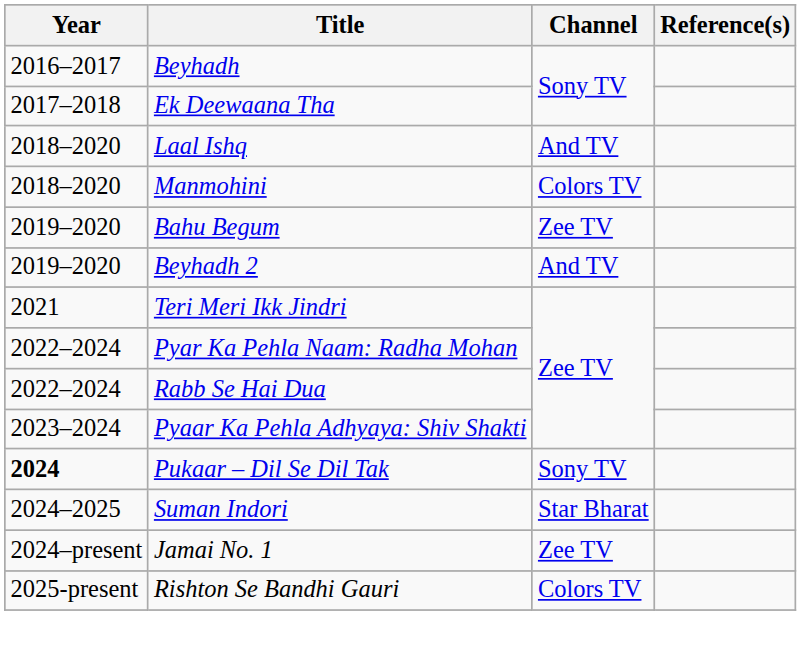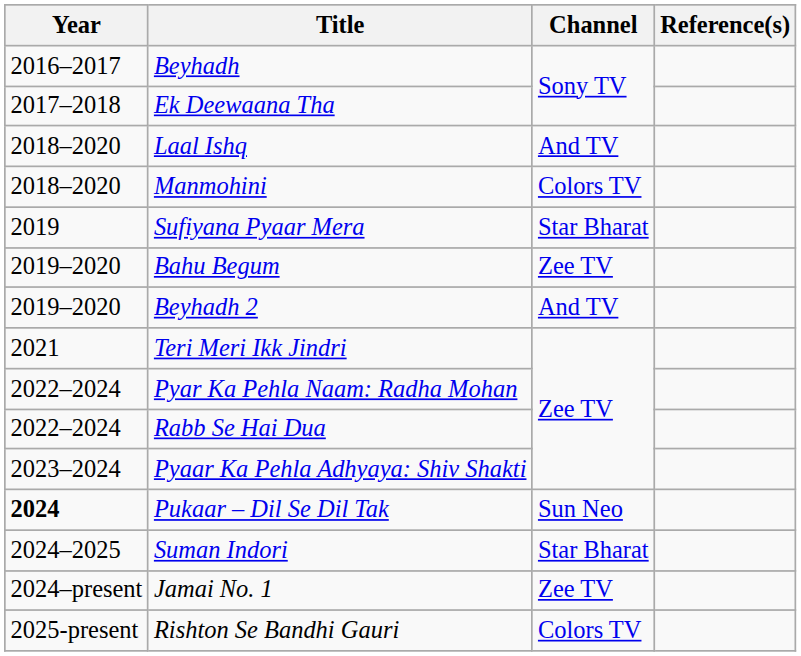 <table class="wikitable" style="font-size: 90%;">
 <tr>
 <th scope="col">Year</th>
 <th scope="col">Title</th>
 <th scope="col">Channel</th>
 <th scope="col">Reference(s)</th>
 </tr>
 <tr>
 <td>2016–2017</td>
 <td><em><a href='#'>Beyhadh</a></em></td>
 <td rowspan="2"><a href='#'>Sony TV</a></td>
 <td></td>
 </tr>
 <tr>
 <td>2017–2018</td>
 <td><em><a href='#'>Ek Deewaana Tha</a></em></td>
 <td></td>
 </tr>
 <tr>
 <td>2018–2020</td>
 <td><em><a href='#'>Laal Ishq</a></em></td>
 <td><a href='#'>And TV</a></td>
 <td></td>
 </tr>
 <tr>
 <td>2018–2020</td>
 <td><em><a href='#'>Manmohini</a></em></td>
 <td><a href='#'>Colors TV</a></td>
+<td></td>
+</tr>
+<tr>
+<td>2019</td>
+<td><em><a href='#'>Sufiyana Pyaar Mera</a></em></td>
+<td><a href='#'>Star Bharat</a></td>
 <td></td>
 </tr>
 <tr>
 <td>2019–2020</td>
 <td><em><a href='#'>Bahu Begum</a></em></td>
 <td><a href='#'>Zee TV</a></td>
 <td></td>
 </tr>
 <tr>
 <td>2019–2020</td>
 <td><em><a href='#'>Beyhadh 2</a></em></td>
 <td><a href='#'>And TV</a></td>
 <td></td>
 </tr>
 <tr>
 <td>2021</td>
 <td><em><a href='#'>Teri Meri Ikk Jindri</a></em></td>
 <td rowspan="4"><a href='#'>Zee TV</a></td>
 <td></td>
 </tr>
 <tr>
 <td>2022–2024</td>
 <td><em><a href='#'>Pyar Ka Pehla Naam: Radha Mohan</a></em></td>
 <td></td>
 </tr>
 <tr>
 <td>2022–2024</td>
 <td><em><a href='#'>Rabb Se Hai Dua</a></em></td>
 <td></td>
 </tr>
 <tr>
 <td>2023–2024</td>
 <td><em><a href='#'>Pyaar Ka Pehla Adhyaya: Shiv Shakti</a></em></td>
 <td></td>
 </tr>
 <tr>
 <td><strong>2024</strong></td>
 <td><em><a href='#'>Pukaar – Dil Se Dil Tak</a></em></td>
-<td><a href='#'>Sony TV</a></td>
+<td><a href='#'>Sun Neo</a></td>
 <td></td>
 </tr>
 <tr>
 <td>2024–2025</td>
 <td><em><a href='#'>Suman Indori</a></em></td>
 <td><a href='#'>Star Bharat</a></td>
 <td></td>
 </tr>
 <tr>
 <td>2024–present</td>
 <td><em>Jamai No. 1</em></td>
 <td><a href='#'>Zee TV</a></td>
 <td></td>
 </tr>
 <tr>
 <td>2025-present</td>
 <td><em>Rishton Se Bandhi Gauri</em></td>
 <td><a href='#'>Colors TV</a></td>
 <td></td>
 </tr>
 </table>
